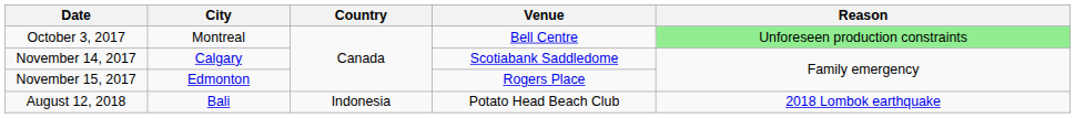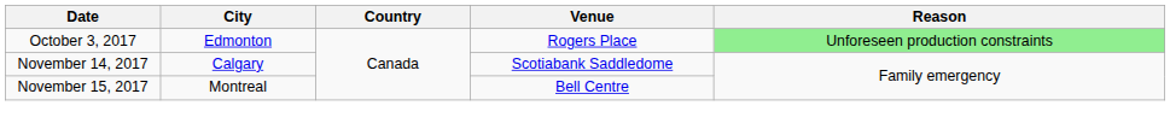 <table class="wikitable" style="text-align:center;">
 <tr>
 <th scope="col" style="width:10em;">Date</th>
 <th scope="col" style="width:10em;">City</th>
 <th scope="col" style="width:10em;">Country</th>
 <th scope="col" style="width:16em;">Venue</th>
 <th scope="col" style="width:30em;">Reason</th>
 </tr>
 <tr>
 <td>October 3, 2017</td>
-<td>Montreal</td>
+<td><a href='#'>Edmonton</a></td>
 <td rowspan="3">Canada</td>
-<td><a href='#'>Bell Centre</a></td>
+<td><a href='#'>Rogers Place</a></td>
 <td style="background: lightgreen;">Unforeseen production constraints</td>
 </tr>
 <tr>
 <td>November 14, 2017</td>
 <td><a href='#'>Calgary</a></td>
 <td><a href='#'>Scotiabank Saddledome</a></td>
 <td rowspan="2">Family emergency</td>
 </tr>
 <tr>
 <td>November 15, 2017</td>
-<td><a href='#'>Edmonton</a></td>
-<td><a href='#'>Rogers Place</a></td>
-</tr>
-<tr>
-<td>August 12, 2018</td>
-<td><a href='#'>Bali</a></td>
-<td>Indonesia</td>
-<td>Potato Head Beach Club</td>
-<td><a href='#'>2018 Lombok earthquake</a></td>
+<td>Montreal</td>
+<td><a href='#'>Bell Centre</a></td>
 </tr>
 </table>
